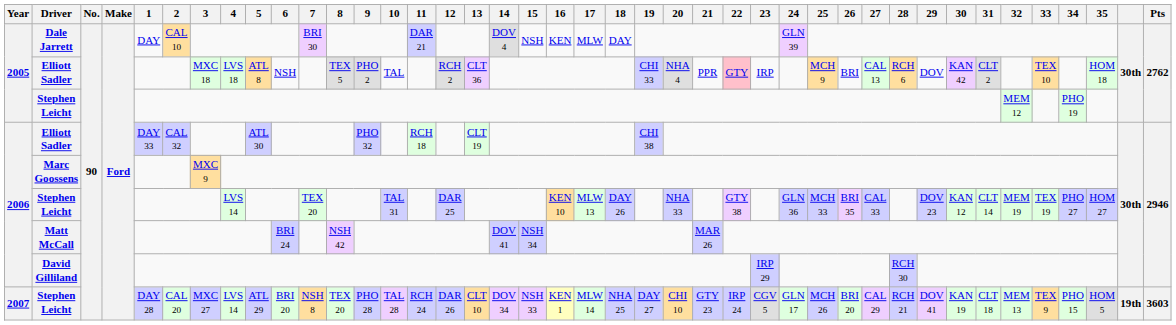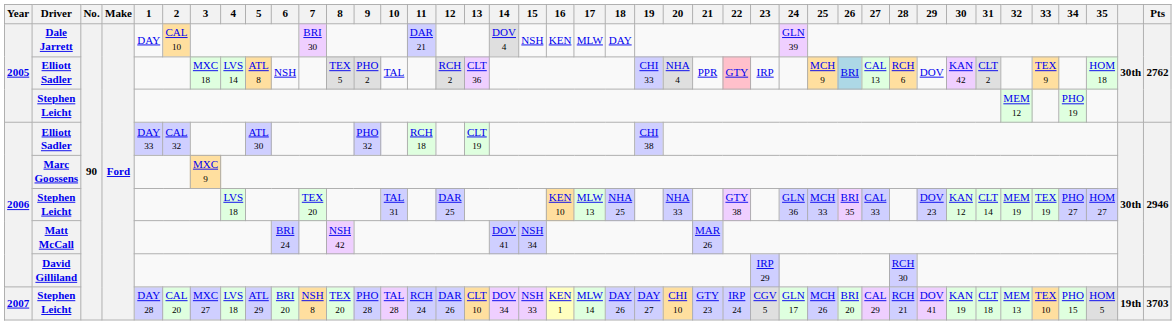 <table class="wikitable" style="text-align:center; font-size:75%">
 <tr>
 <th>Year</th>
 <th>Driver</th>
 <th>No.</th>
 <th>Make</th>
 <th>1</th>
 <th>2</th>
 <th>3</th>
 <th>4</th>
 <th>5</th>
 <th>6</th>
 <th>7</th>
 <th>8</th>
 <th>9</th>
 <th>10</th>
 <th>11</th>
 <th>12</th>
 <th>13</th>
 <th>14</th>
 <th>15</th>
 <th>16</th>
 <th>17</th>
 <th>18</th>
 <th>19</th>
 <th>20</th>
 <th>21</th>
 <th>22</th>
 <th>23</th>
 <th>24</th>
 <th>25</th>
 <th>26</th>
 <th>27</th>
 <th>28</th>
 <th>29</th>
 <th>30</th>
 <th>31</th>
 <th>32</th>
 <th>33</th>
 <th>34</th>
 <th>35</th>
 <th></th>
 <th>Pts</th>
 </tr>
 <tr>
 <th rowspan=3><a href='#'>2005</a></th>
 <th><a href='#'>Dale Jarrett</a></th>
 <th rowspan=9>90</th>
 <th rowspan=9><a href='#'>Ford</a></th>
 <td><a href='#'>DAY</a></td>
 <td style="background:#FFDF9F;"><a href='#'>CAL</a><br><small>10</small></td>
 <td colspan=4></td>
 <td style="background:#EFCFFF;"><a href='#'>BRI</a><br><small>30</small></td>
 <td colspan=3></td>
 <td style="background:#CFCFFF;"><a href='#'>DAR</a><br><small>21</small></td>
 <td colspan=2></td>
 <td style="background:#DFDFDF;"><a href='#'>DOV</a><br><small>4</small></td>
 <td><a href='#'>NSH</a></td>
 <td><a href='#'>KEN</a></td>
 <td><a href='#'>MLW</a></td>
 <td><a href='#'>DAY</a></td>
 <td colspan=5></td>
 <td style="background:#EFCFFF;"><a href='#'>GLN</a><br><small>39</small></td>
 <td colspan=11></td>
 <th rowspan=3>30th</th>
 <th rowspan=3>2762</th>
 </tr>
 <tr>
 <th><a href='#'>Elliott Sadler</a></th>
 <td colspan=2></td>
 <td style="background:#DFFFDF;"><a href='#'>MXC</a><br><small>18</small></td>
-<td style="background:#DFFFDF;"><a href='#'>LVS</a><br><small>18</small></td>
+<td style="background:#DFFFDF;"><a href='#'>LVS</a><br><small>14</small></td>
 <td style="background:#FFDF9F;"><a href='#'>ATL</a><br><small>8</small></td>
 <td><a href='#'>NSH</a></td>
 <td colspan=1></td>
 <td style="background:#DFDFDF;"><a href='#'>TEX</a><br><small>5</small></td>
 <td style="background:#DFDFDF;"><a href='#'>PHO</a><br><small>2</small></td>
 <td><a href='#'>TAL</a></td>
 <td colspan=1></td>
 <td style="background:#DFDFDF;"><a href='#'>RCH</a><br><small>2</small></td>
 <td style="background:#EFCFFF;"><a href='#'>CLT</a><br><small>36</small></td>
 <td colspan=5></td>
 <td style="background:#CFCFFF;"><a href='#'>CHI</a><br><small>33</small></td>
 <td style="background:#DFDFDF;"><a href='#'>NHA</a><br><small>4</small></td>
 <td><a href='#'>PPR</a></td>
 <td style="background: pink;"><a href='#'>GTY</a></td>
 <td><a href='#'>IRP</a></td>
 <td colspan=1></td>
 <td style="background:#FFDF9F;"><a href='#'>MCH</a><br><small>9</small></td>
-<td><a href='#'>BRI</a></td>
+<td style="background: lightblue;"><a href='#'>BRI</a></td>
 <td style="background:#DFFFDF;"><a href='#'>CAL</a><br><small>13</small></td>
 <td style="background:#FFDF9F;"><a href='#'>RCH</a><br><small>6</small></td>
 <td><a href='#'>DOV</a></td>
 <td style="background:#EFCFFF;"><a href='#'>KAN</a><br><small>42</small></td>
 <td style="background:#DFDFDF;"><a href='#'>CLT</a><br><small>2</small></td>
 <td colspan=1></td>
-<td style="background:#FFDF9F;"><a href='#'>TEX</a><br><small>10</small></td>
+<td style="background:#FFDF9F;"><a href='#'>TEX</a><br><small>9</small></td>
 <td colspan=1></td>
 <td style="background:#DFFFDF;"><a href='#'>HOM</a><br><small>18</small></td>
 </tr>
 <tr>
 <th><a href='#'>Stephen Leicht</a></th>
 <td colspan=31></td>
 <td style="background:#DFFFDF;"><a href='#'>MEM</a><br><small>12</small></td>
 <td colspan=1></td>
 <td style="background:#DFFFDF;"><a href='#'>PHO</a><br><small>19</small></td>
 <td colspan=1></td>
 </tr>
 <tr>
 <th rowspan=5><a href='#'>2006</a></th>
 <th><a href='#'>Elliott Sadler</a></th>
 <td style="background:#CFCFFF;"><a href='#'>DAY</a><br><small>33</small></td>
 <td style="background:#CFCFFF;"><a href='#'>CAL</a><br><small>32</small></td>
 <td colspan=2></td>
 <td style="background:#CFCFFF;"><a href='#'>ATL</a><br><small>30</small></td>
 <td colspan=3></td>
 <td style="background:#CFCFFF;"><a href='#'>PHO</a><br><small>32</small></td>
 <td colspan=1></td>
 <td style="background:#DFFFDF;"><a href='#'>RCH</a><br><small>18</small></td>
 <td colspan=1></td>
 <td style="background:#DFFFDF;"><a href='#'>CLT</a><br><small>19</small></td>
 <td colspan=5></td>
 <td style="background:#CFCFFF;"><a href='#'>CHI</a><br><small>38</small></td>
 <td colspan=16></td>
 <th rowspan=5>30th</th>
 <th rowspan=5>2946</th>
 </tr>
 <tr>
 <th><a href='#'>Marc Goossens</a></th>
 <td colspan=2></td>
 <td style="background:#FFDF9F;"><a href='#'>MXC</a><br><small>9</small></td>
 <td colspan=32></td>
 </tr>
 <tr>
 <th><a href='#'>Stephen Leicht</a></th>
 <td colspan=3></td>
-<td style="background:#DFFFDF;"><a href='#'>LVS</a><br><small>14</small></td>
+<td style="background:#DFFFDF;"><a href='#'>LVS</a><br><small>18</small></td>
 <td colspan=2></td>
 <td style="background:#DFFFDF;"><a href='#'>TEX</a><br><small>20</small></td>
 <td colspan=2></td>
 <td style="background:#CFCFFF;"><a href='#'>TAL</a><br><small>31</small></td>
 <td colspan=1></td>
 <td style="background:#CFCFFF;"><a href='#'>DAR</a><br><small>25</small></td>
 <td colspan=3></td>
 <td style="background:#FFDF9F;"><a href='#'>KEN</a><br><small>10</small></td>
 <td style="background:#DFFFDF;"><a href='#'>MLW</a><br><small>13</small></td>
-<td style="background:#CFCFFF;"><a href='#'>DAY</a><br><small>26</small></td>
+<td style="background:#CFCFFF;"><a href='#'>NHA</a><br><small>25</small></td>
 <td colspan=1></td>
 <td style="background:#CFCFFF;"><a href='#'>NHA</a><br><small>33</small></td>
 <td colspan=1></td>
 <td style="background:#EFCFFF;"><a href='#'>GTY</a><br><small>38</small></td>
 <td colspan=1></td>
 <td style="background:#CFCFFF;"><a href='#'>GLN</a><br><small>36</small></td>
 <td style="background:#CFCFFF;"><a href='#'>MCH</a><br><small>33</small></td>
 <td style="background:#EFCFFF;"><a href='#'>BRI</a><br><small>35</small></td>
 <td style="background:#CFCFFF;"><a href='#'>CAL</a><br><small>33</small></td>
 <td colspan=1></td>
 <td style="background:#CFCFFF;"><a href='#'>DOV</a><br><small>23</small></td>
 <td style="background:#DFFFDF;"><a href='#'>KAN</a><br><small>12</small></td>
 <td style="background:#DFFFDF;"><a href='#'>CLT</a><br><small>14</small></td>
 <td style="background:#DFFFDF;"><a href='#'>MEM</a><br><small>19</small></td>
 <td style="background:#DFFFDF;"><a href='#'>TEX</a><br><small>19</small></td>
 <td style="background:#CFCFFF;"><a href='#'>PHO</a><br><small>27</small></td>
 <td style="background:#CFCFFF;"><a href='#'>HOM</a><br><small>27</small></td>
 </tr>
 <tr>
 <th><a href='#'>Matt McCall</a></th>
 <td colspan=5></td>
 <td style="background:#CFCFFF;"><a href='#'>BRI</a><br><small>24</small></td>
 <td colspan=1></td>
 <td style="background:#EFCFFF;"><a href='#'>NSH</a><br><small>42</small></td>
 <td colspan=5></td>
 <td style="background:#CFCFFF;"><a href='#'>DOV</a><br><small>41</small></td>
 <td style="background:#CFCFFF;"><a href='#'>NSH</a><br><small>34</small></td>
 <td colspan=5></td>
 <td style="background:#CFCFFF;"><a href='#'>MAR</a><br><small>26</small></td>
 <td colspan=14></td>
 </tr>
 <tr>
 <th><a href='#'>David Gilliland</a></th>
 <td colspan=22></td>
 <td style="background:#CFCFFF;"><a href='#'>IRP</a><br><small>29</small></td>
 <td colspan=4></td>
 <td style="background:#CFCFFF;"><a href='#'>RCH</a><br><small>30</small></td>
 <td colspan=7></td>
 </tr>
 <tr>
 <th><a href='#'>2007</a></th>
 <th><a href='#'>Stephen Leicht</a></th>
 <td style="background:#CFCFFF;"><a href='#'>DAY</a><br><small>28</small></td>
 <td style="background:#DFFFDF;"><a href='#'>CAL</a><br><small>20</small></td>
 <td style="background:#CFCFFF;"><a href='#'>MXC</a><br><small>27</small></td>
-<td style="background:#DFFFDF;"><a href='#'>LVS</a><br><small>14</small></td>
+<td style="background:#DFFFDF;"><a href='#'>LVS</a><br><small>18</small></td>
 <td style="background:#CFCFFF;"><a href='#'>ATL</a><br><small>29</small></td>
 <td style="background:#DFFFDF;"><a href='#'>BRI</a><br><small>20</small></td>
 <td style="background:#FFDF9F;"><a href='#'>NSH</a><br><small>8</small></td>
 <td style="background:#DFFFDF;"><a href='#'>TEX</a><br><small>20</small></td>
 <td style="background:#CFCFFF;"><a href='#'>PHO</a><br><small>28</small></td>
 <td style="background:#EFCFFF;"><a href='#'>TAL</a><br><small>28</small></td>
 <td style="background:#CFCFFF;"><a href='#'>RCH</a><br><small>24</small></td>
 <td style="background:#CFCFFF;"><a href='#'>DAR</a><br><small>26</small></td>
 <td style="background:#FFDF9F;"><a href='#'>CLT</a><br><small>10</small></td>
 <td style="background:#EFCFFF;"><a href='#'>DOV</a><br><small>34</small></td>
 <td style="background:#EFCFFF;"><a href='#'>NSH</a><br><small>33</small></td>
 <td style="background:#FFFFBF;"><a href='#'>KEN</a><br><small>1</small></td>
 <td style="background:#DFFFDF;"><a href='#'>MLW</a><br><small>14</small></td>
-<td style="background:#CFCFFF;"><a href='#'>NHA</a><br><small>25</small></td>
+<td style="background:#CFCFFF;"><a href='#'>DAY</a><br><small>26</small></td>
 <td style="background:#CFCFFF;"><a href='#'>DAY</a><br><small>27</small></td>
 <td style="background:#FFDF9F;"><a href='#'>CHI</a><br><small>10</small></td>
 <td style="background:#CFCFFF;"><a href='#'>GTY</a><br><small>23</small></td>
 <td style="background:#CFCFFF;"><a href='#'>IRP</a><br><small>24</small></td>
 <td style="background:#DFDFDF;"><a href='#'>CGV</a><br><small>5</small></td>
 <td style="background:#DFFFDF;"><a href='#'>GLN</a><br><small>17</small></td>
 <td style="background:#CFCFFF;"><a href='#'>MCH</a><br><small>26</small></td>
 <td style="background:#DFFFDF;"><a href='#'>BRI</a><br><small>20</small></td>
 <td style="background:#EFCFFF;"><a href='#'>CAL</a><br><small>29</small></td>
 <td style="background:#CFCFFF;"><a href='#'>RCH</a><br><small>21</small></td>
 <td style="background:#EFCFFF;"><a href='#'>DOV</a><br><small>41</small></td>
 <td style="background:#DFFFDF;"><a href='#'>KAN</a><br><small>19</small></td>
 <td style="background:#DFFFDF;"><a href='#'>CLT</a><br><small>18</small></td>
 <td style="background:#DFFFDF;"><a href='#'>MEM</a><br><small>13</small></td>
-<td style="background:#FFDF9F;"><a href='#'>TEX</a><br><small>9</small></td>
+<td style="background:#FFDF9F;"><a href='#'>TEX</a><br><small>10</small></td>
 <td style="background:#DFFFDF;"><a href='#'>PHO</a><br><small>15</small></td>
 <td style="background:#DFDFDF;"><a href='#'>HOM</a><br><small>5</small></td>
 <th>19th</th>
-<th>3603</th>
+<th>3703</th>
 </tr>
 </table>
